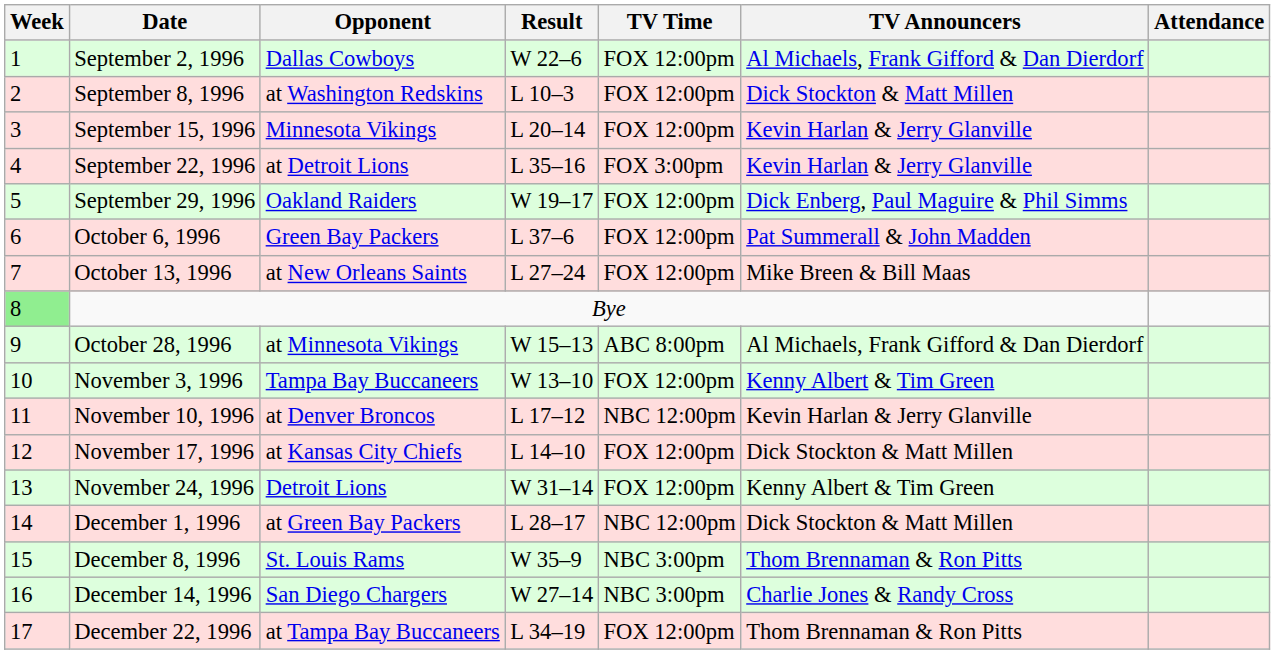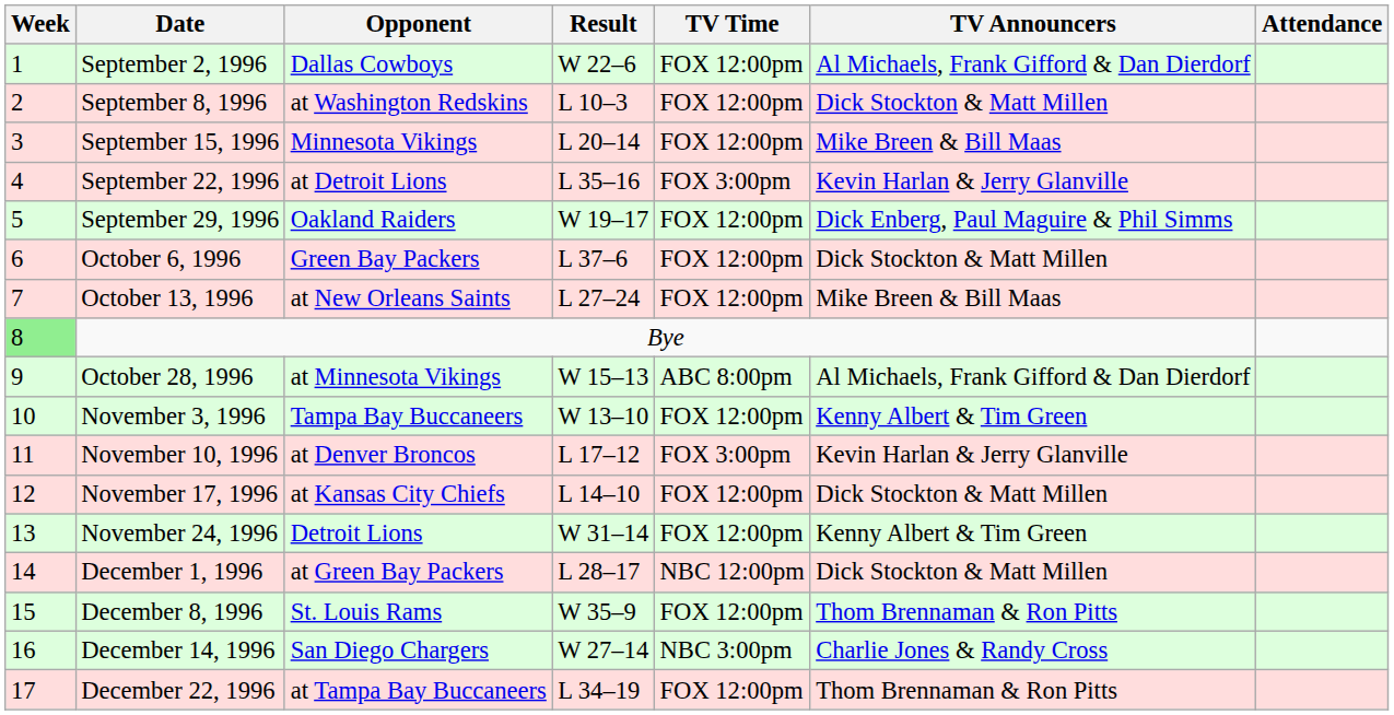 <table class="wikitable">
 <tr>
 <th>Week</th>
 <th>Date</th>
 <th>Opponent</th>
 <th>Result</th>
 <th>TV Time</th>
 <th>TV Announcers</th>
 <th>Attendance</th>
 </tr>
 <tr style="background: #ddffdd;">
 <td>1</td>
 <td>September 2, 1996</td>
 <td><a href='#'>Dallas Cowboys</a></td>
 <td>W 22–6</td>
 <td>FOX 12:00pm</td>
 <td><a href='#'>Al Michaels</a>, <a href='#'>Frank Gifford</a> & <a href='#'>Dan Dierdorf</a></td>
 <td></td>
 </tr>
 <tr style="background: #ffdddd;">
 <td>2</td>
 <td>September 8, 1996</td>
 <td>at <a href='#'>Washington Redskins</a></td>
 <td>L 10–3</td>
 <td>FOX 12:00pm</td>
 <td><a href='#'>Dick Stockton</a> & <a href='#'>Matt Millen</a></td>
 <td></td>
 </tr>
 <tr style="background: #ffdddd;">
 <td>3</td>
 <td>September 15, 1996</td>
 <td><a href='#'>Minnesota Vikings</a></td>
 <td>L 20–14</td>
 <td>FOX 12:00pm</td>
-<td><a href='#'>Kevin Harlan</a> & <a href='#'>Jerry Glanville</a></td>
+<td><a href='#'>Mike Breen</a> & <a href='#'>Bill Maas</a></td>
 <td></td>
 </tr>
 <tr style="background: #ffdddd;">
 <td>4</td>
 <td>September 22, 1996</td>
 <td>at <a href='#'>Detroit Lions</a></td>
 <td>L 35–16</td>
 <td>FOX 3:00pm</td>
 <td><a href='#'>Kevin Harlan</a> & <a href='#'>Jerry Glanville</a></td>
 <td></td>
 </tr>
 <tr style="background: #ddffdd;">
 <td>5</td>
 <td>September 29, 1996</td>
 <td><a href='#'>Oakland Raiders</a></td>
 <td>W 19–17</td>
 <td>FOX 12:00pm</td>
 <td><a href='#'>Dick Enberg</a>, <a href='#'>Paul Maguire</a> & <a href='#'>Phil Simms</a></td>
 <td></td>
 </tr>
 <tr style="background: #ffdddd;">
 <td>6</td>
 <td>October 6, 1996</td>
 <td><a href='#'>Green Bay Packers</a></td>
 <td>L 37–6</td>
 <td>FOX 12:00pm</td>
-<td><a href='#'>Pat Summerall</a> & <a href='#'>John Madden</a></td>
+<td>Dick Stockton & Matt Millen</td>
 <td></td>
 </tr>
 <tr style="background: #ffdddd;">
 <td>7</td>
 <td>October 13, 1996</td>
 <td>at <a href='#'>New Orleans Saints</a></td>
 <td>L 27–24</td>
 <td>FOX 12:00pm</td>
 <td>Mike Breen & Bill Maas</td>
 <td></td>
 </tr>
 <tr>
 <td style="background: lightgreen;">8</td>
 <td colspan=5 align="center"><em>Bye</em></td>
 </tr>
 <tr style="background: #ddffdd;">
 <td>9</td>
 <td>October 28, 1996</td>
 <td>at <a href='#'>Minnesota Vikings</a></td>
 <td>W 15–13</td>
 <td>ABC 8:00pm</td>
 <td>Al Michaels, Frank Gifford & Dan Dierdorf</td>
 <td></td>
 </tr>
 <tr style="background: #ddffdd;">
 <td>10</td>
 <td>November 3, 1996</td>
 <td><a href='#'>Tampa Bay Buccaneers</a></td>
 <td>W 13–10</td>
 <td>FOX 12:00pm</td>
 <td><a href='#'>Kenny Albert</a> & <a href='#'>Tim Green</a></td>
 <td></td>
 </tr>
 <tr style="background: #ffdddd;">
 <td>11</td>
 <td>November 10, 1996</td>
 <td>at <a href='#'>Denver Broncos</a></td>
 <td>L 17–12</td>
-<td>NBC 12:00pm</td>
+<td>FOX 3:00pm</td>
 <td>Kevin Harlan & Jerry Glanville</td>
 <td></td>
 </tr>
 <tr style="background: #ffdddd;">
 <td>12</td>
 <td>November 17, 1996</td>
 <td>at <a href='#'>Kansas City Chiefs</a></td>
 <td>L 14–10</td>
 <td>FOX 12:00pm</td>
 <td>Dick Stockton & Matt Millen</td>
 <td></td>
 </tr>
 <tr style="background: #ddffdd;">
 <td>13</td>
 <td>November 24, 1996</td>
 <td><a href='#'>Detroit Lions</a></td>
 <td>W 31–14</td>
 <td>FOX 12:00pm</td>
 <td>Kenny Albert & Tim Green</td>
 <td></td>
 </tr>
 <tr style="background: #ffdddd;">
 <td>14</td>
 <td>December 1, 1996</td>
 <td>at <a href='#'>Green Bay Packers</a></td>
 <td>L 28–17</td>
 <td>NBC 12:00pm</td>
 <td>Dick Stockton & Matt Millen</td>
 <td></td>
 </tr>
 <tr style="background: #ddffdd;">
 <td>15</td>
 <td>December 8, 1996</td>
 <td><a href='#'>St. Louis Rams</a></td>
 <td>W 35–9</td>
-<td>NBC 3:00pm</td>
+<td>FOX 12:00pm</td>
 <td><a href='#'>Thom Brennaman</a> & <a href='#'>Ron Pitts</a></td>
 <td></td>
 </tr>
 <tr style="background: #ddffdd;">
 <td>16</td>
 <td>December 14, 1996</td>
 <td><a href='#'>San Diego Chargers</a></td>
 <td>W 27–14</td>
 <td>NBC 3:00pm</td>
 <td><a href='#'>Charlie Jones</a> & <a href='#'>Randy Cross</a></td>
 <td></td>
 </tr>
 <tr style="background: #ffdddd;">
 <td>17</td>
 <td>December 22, 1996</td>
 <td>at <a href='#'>Tampa Bay Buccaneers</a></td>
 <td>L 34–19</td>
 <td>FOX 12:00pm</td>
 <td>Thom Brennaman & Ron Pitts</td>
 <td></td>
 </tr>
 </table>
